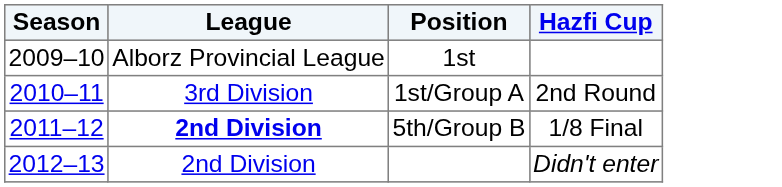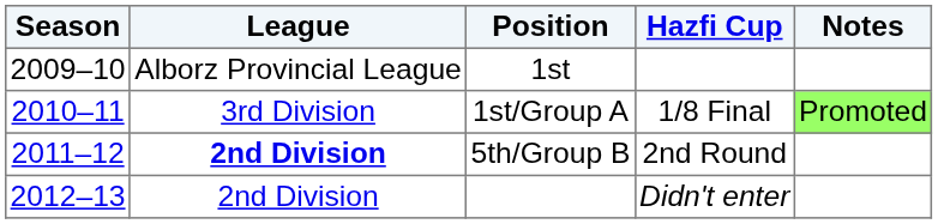 <table border="1" cellpadding="2" style="border-collapse:collapse; text-align:center; font-size:normal;">
 <tr style="background:#f0f6fa;">
 <th>Season</th>
 <th>League</th>
 <th>Position</th>
 <th><a href='#'>Hazfi Cup</a></th>
+<th>Notes</th>
 </tr>
 <tr>
 <td>2009–10</td>
 <td>Alborz Provincial League</td>
 <td>1st</td>
 <td></td>
+<td></td>
 </tr>
 <tr>
 <td><a href='#'>2010–11</a></td>
 <td><a href='#'>3rd Division</a></td>
 <td>1st/Group A</td>
-<td>2nd Round</td>
+<td>1/8 Final</td>
+<td bgcolor=99FF66>Promoted</td>
 </tr>
 <tr>
 <td><a href='#'>2011–12</a></td>
 <td><strong><a href='#'>2nd Division</a></strong></td>
 <td>5th/Group B</td>
-<td>1/8 Final</td>
+<td>2nd Round</td>
+<td></td>
 </tr>
 <tr>
 <td><a href='#'>2012–13</a></td>
 <td><a href='#'>2nd Division</a></td>
 <td></td>
 <td><em>Didn't enter</em></td>
+<td></td>
 </tr>
 </table>
